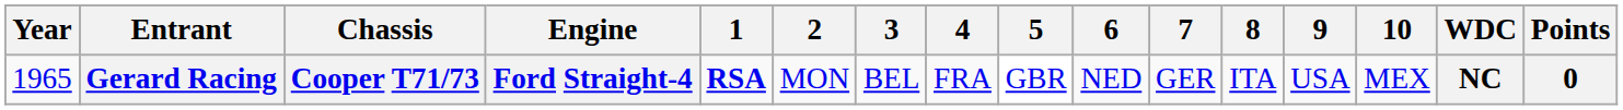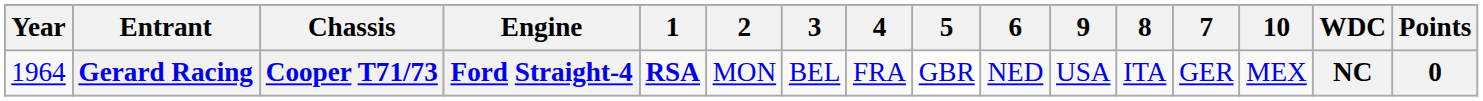 <table class="wikitable" style="text-align:center; font-size:90%">
 <tr>
 <th>Year</th>
 <th>Entrant</th>
 <th>Chassis</th>
 <th>Engine</th>
 <th>1</th>
 <th>2</th>
 <th>3</th>
 <th>4</th>
 <th>5</th>
 <th>6</th>
+<th>9</th>
+<th>8</th>
 <th>7</th>
-<th>8</th>
-<th>9</th>
 <th>10</th>
 <th>WDC</th>
 <th>Points</th>
 </tr>
 <tr>
-<td><a href='#'>1965</a></td>
+<td><a href='#'>1964</a></td>
 <th><a href='#'>Gerard Racing</a></th>
 <th><a href='#'>Cooper</a> <a href='#'>T71/73</a></th>
 <th><a href='#'>Ford</a> <a href='#'>Straight-4</a></th>
 <td><strong><a href='#'>RSA</a></strong></td>
 <td><a href='#'>MON</a></td>
 <td><a href='#'>BEL</a></td>
 <td><a href='#'>FRA</a></td>
 <td style="background:#FFFFFF;"><a href='#'>GBR</a><br></td>
 <td><a href='#'>NED</a></td>
+<td><a href='#'>USA</a></td>
+<td><a href='#'>ITA</a></td>
 <td><a href='#'>GER</a></td>
-<td><a href='#'>ITA</a></td>
-<td><a href='#'>USA</a></td>
 <td><a href='#'>MEX</a></td>
 <th>NC</th>
 <th>0</th>
 </tr>
 </table>
